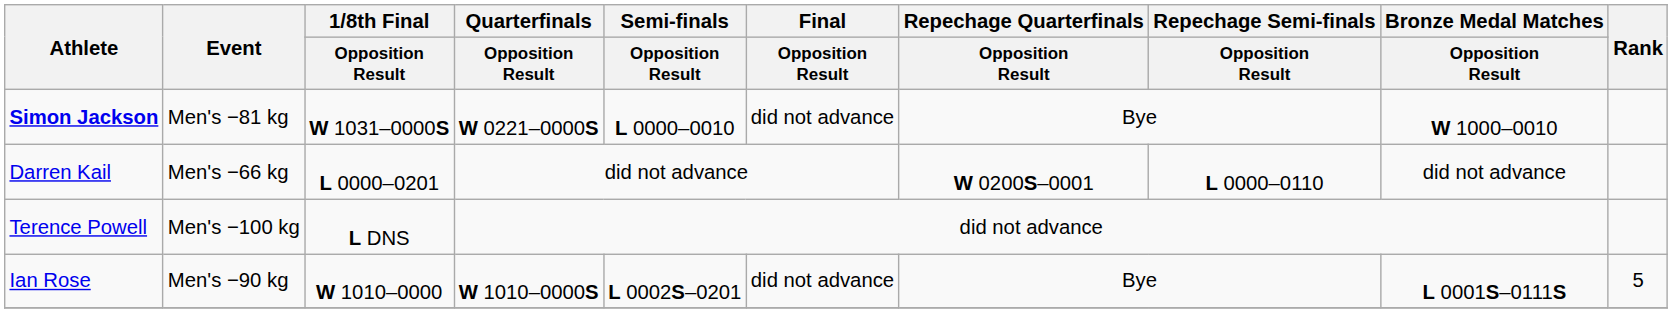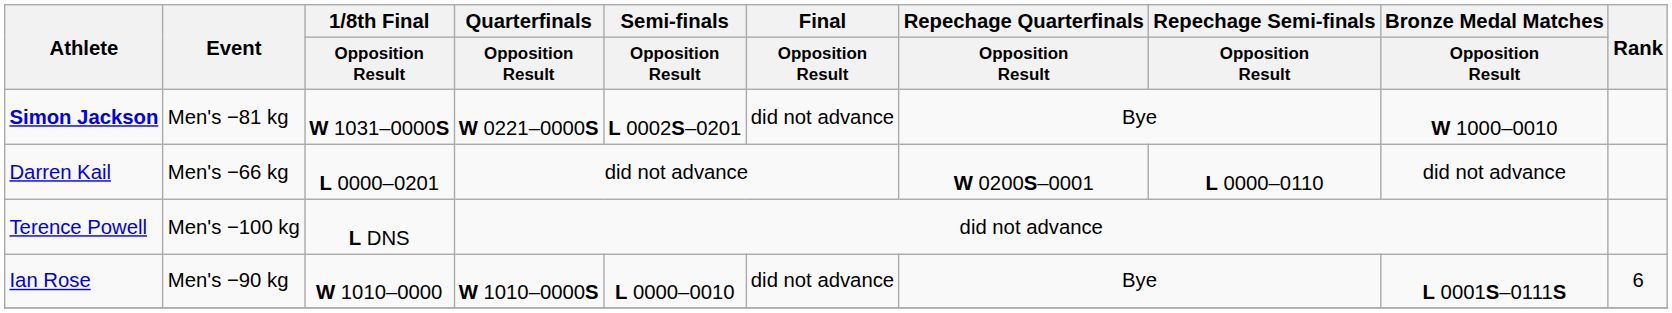 <table class="wikitable" style="font-size:90%">
 <tr>
 <th rowspan="2">Athlete</th>
 <th rowspan="2">Event</th>
 <th>1/8th Final</th>
 <th>Quarterfinals</th>
 <th>Semi-finals</th>
 <th>Final</th>
 <th>Repechage Quarterfinals</th>
 <th>Repechage Semi-finals</th>
 <th>Bronze Medal Matches</th>
 <th rowspan="2">Rank</th>
 </tr>
 <tr>
 <th style="line-height:1em"><small>Opposition<br>Result</small></th>
 <th style="line-height:1em"><small>Opposition<br>Result</small></th>
 <th style="line-height:1em"><small>Opposition<br>Result</small></th>
 <th style="line-height:1em"><small>Opposition<br>Result</small></th>
 <th style="line-height:1em"><small>Opposition<br>Result</small></th>
 <th style="line-height:1em"><small>Opposition<br>Result</small></th>
 <th style="line-height:1em"><small>Opposition<br>Result</small></th>
 </tr>
 <tr>
 <td><strong><a href='#'>Simon Jackson</a></strong></td>
 <td>Men's −81 kg</td>
 <td align="center"><br><strong>W</strong> 1031–0000<strong>S</strong></td>
 <td align="center"><br><strong>W</strong> 0221–0000<strong>S</strong></td>
-<td align="center"><br><strong>L</strong> 0000–0010</td>
+<td align="center"><br><strong>L</strong> 0002<strong>S</strong>–0201</td>
 <td align="center">did not advance</td>
 <td align="center" colspan="2">Bye</td>
 <td align="center"><br><strong>W</strong> 1000–0010</td>
 <td align="center"></td>
 </tr>
 <tr>
 <td><a href='#'>Darren Kail</a></td>
 <td>Men's −66 kg</td>
 <td align="center"><br><strong>L</strong> 0000–0201</td>
 <td align="center" colspan="3">did not advance</td>
 <td align="center"><br><strong>W</strong> 0200<strong>S</strong>–0001</td>
 <td align="center"><br><strong>L</strong> 0000–0110</td>
 <td align="center">did not advance</td>
 <td align="center"></td>
 </tr>
 <tr>
 <td><a href='#'>Terence Powell</a></td>
 <td>Men's −100 kg</td>
 <td align="center"><br><strong>L</strong> DNS</td>
 <td align="center" colspan="6">did not advance</td>
 <td align="center"></td>
 </tr>
 <tr>
 <td><a href='#'>Ian Rose</a></td>
 <td>Men's −90 kg</td>
 <td align="center"><br><strong>W</strong> 1010–0000</td>
 <td align="center"><br><strong>W</strong> 1010–0000<strong>S</strong></td>
-<td align="center"><br><strong>L</strong> 0002<strong>S</strong>–0201</td>
+<td align="center"><br><strong>L</strong> 0000–0010</td>
 <td align="center">did not advance</td>
 <td align="center" colspan="2">Bye</td>
 <td align="center"><br><strong>L</strong> 0001<strong>S</strong>–0111<strong>S</strong></td>
-<td align="center">5</td>
+<td align="center">6</td>
 </tr>
 <tr>
 </tr>
 </table>
